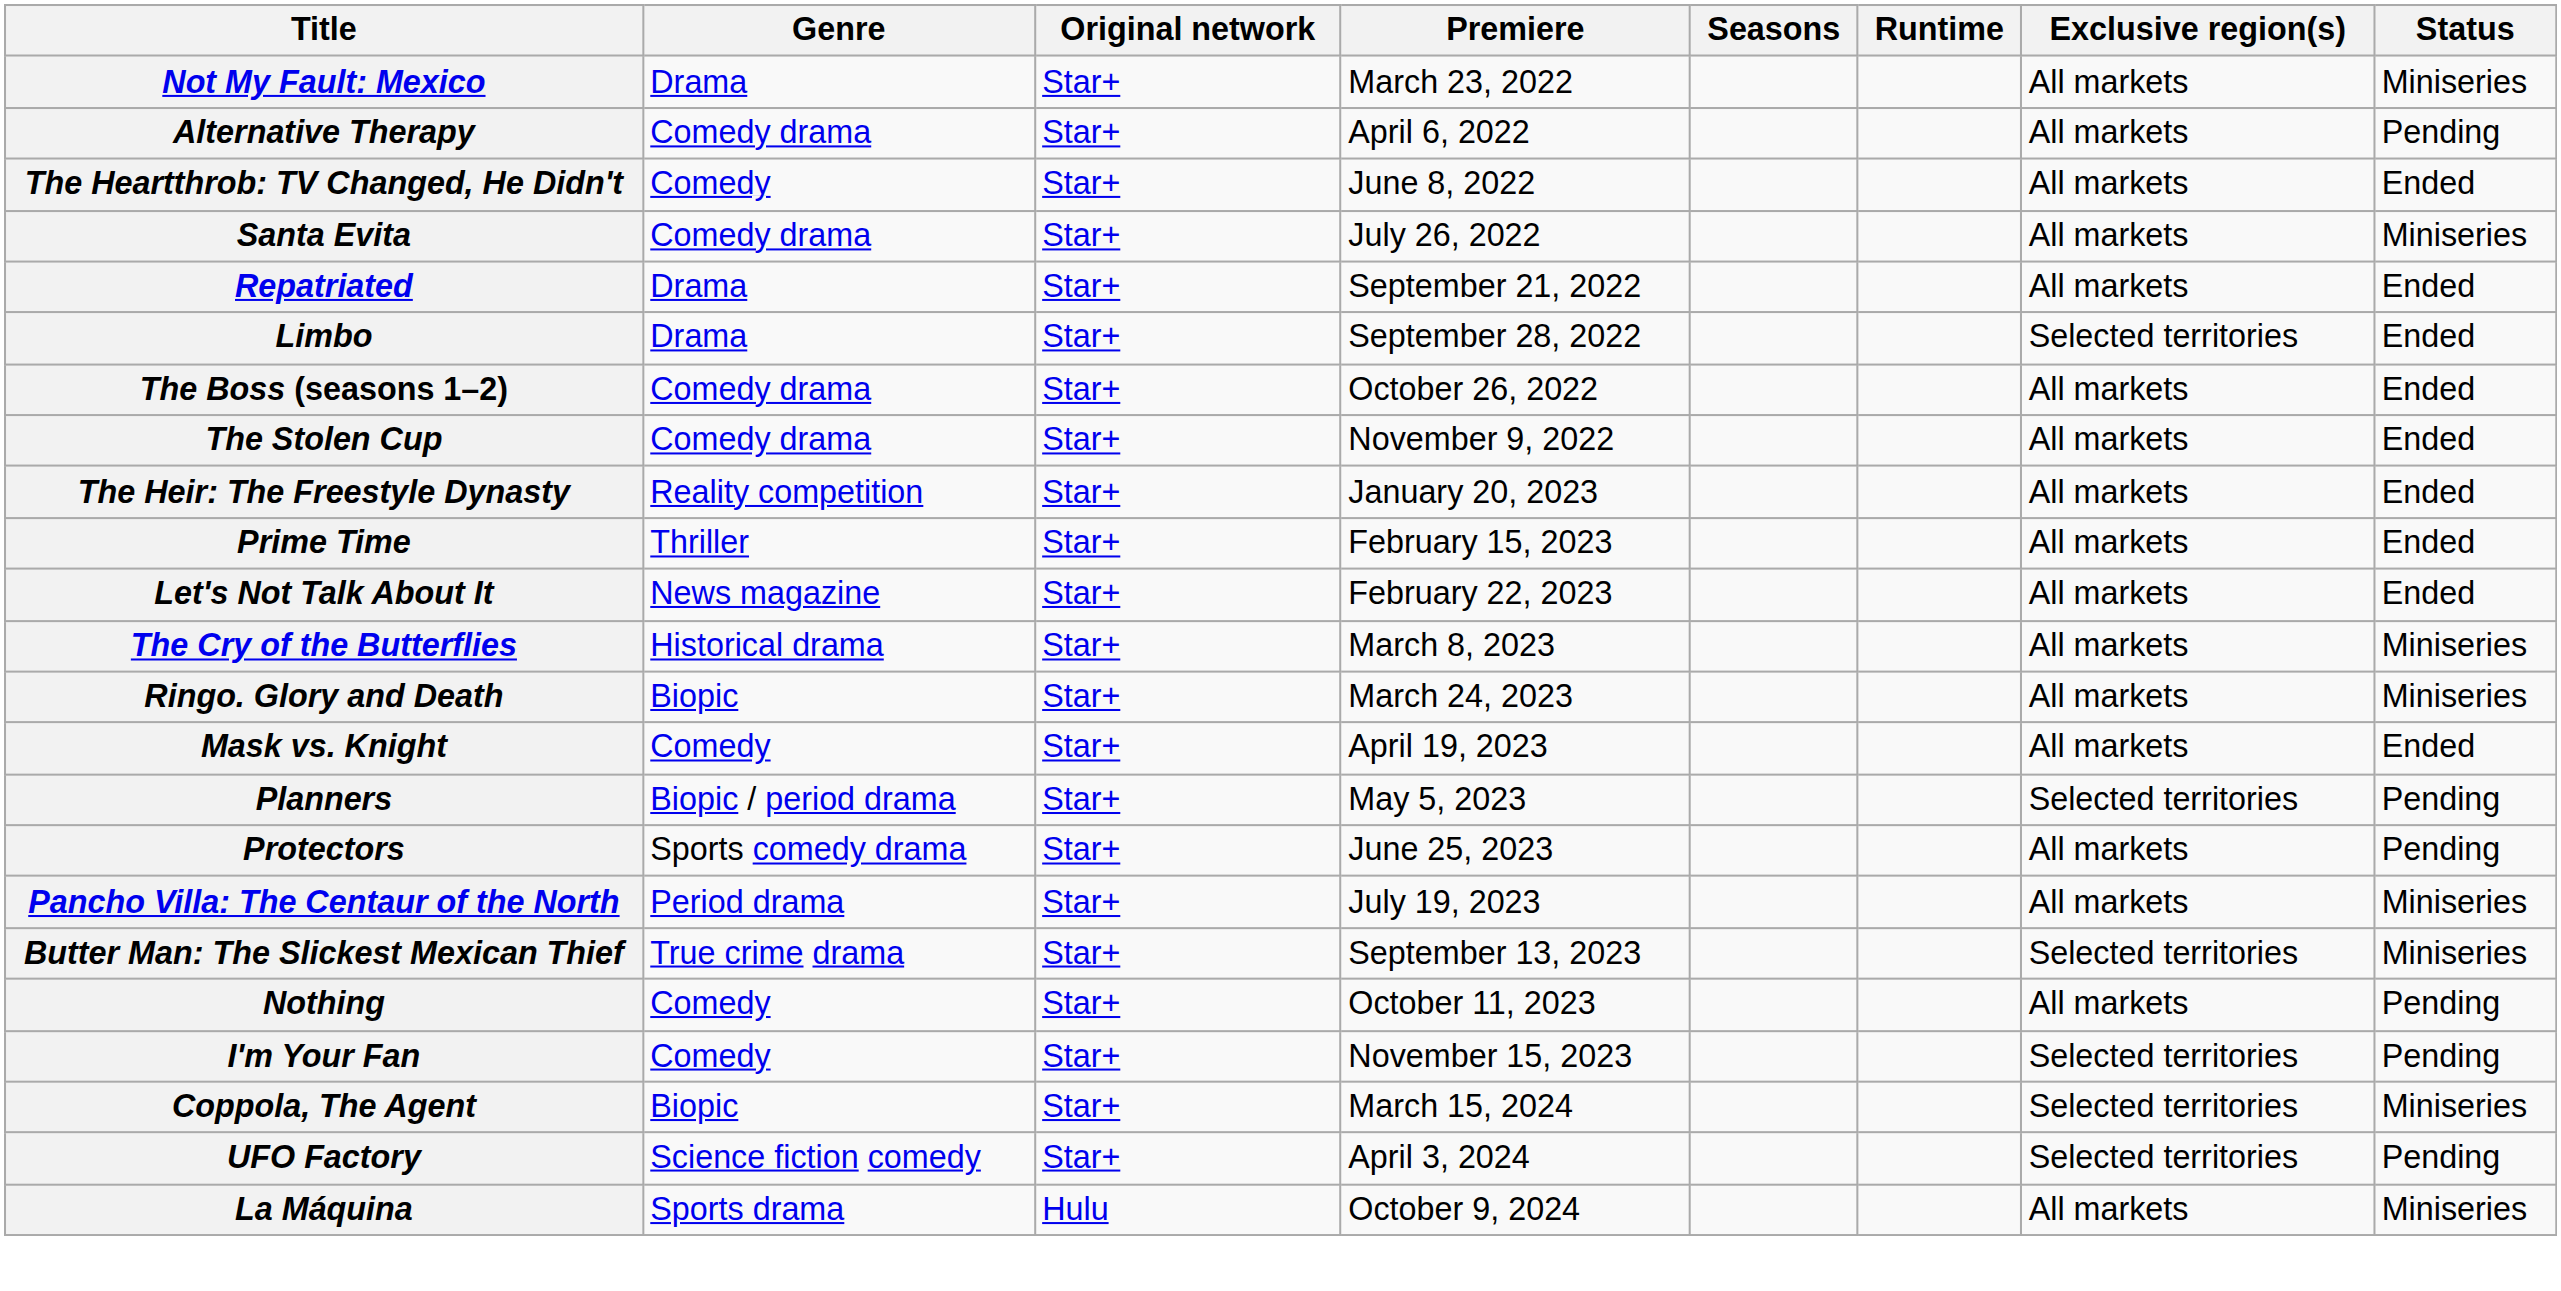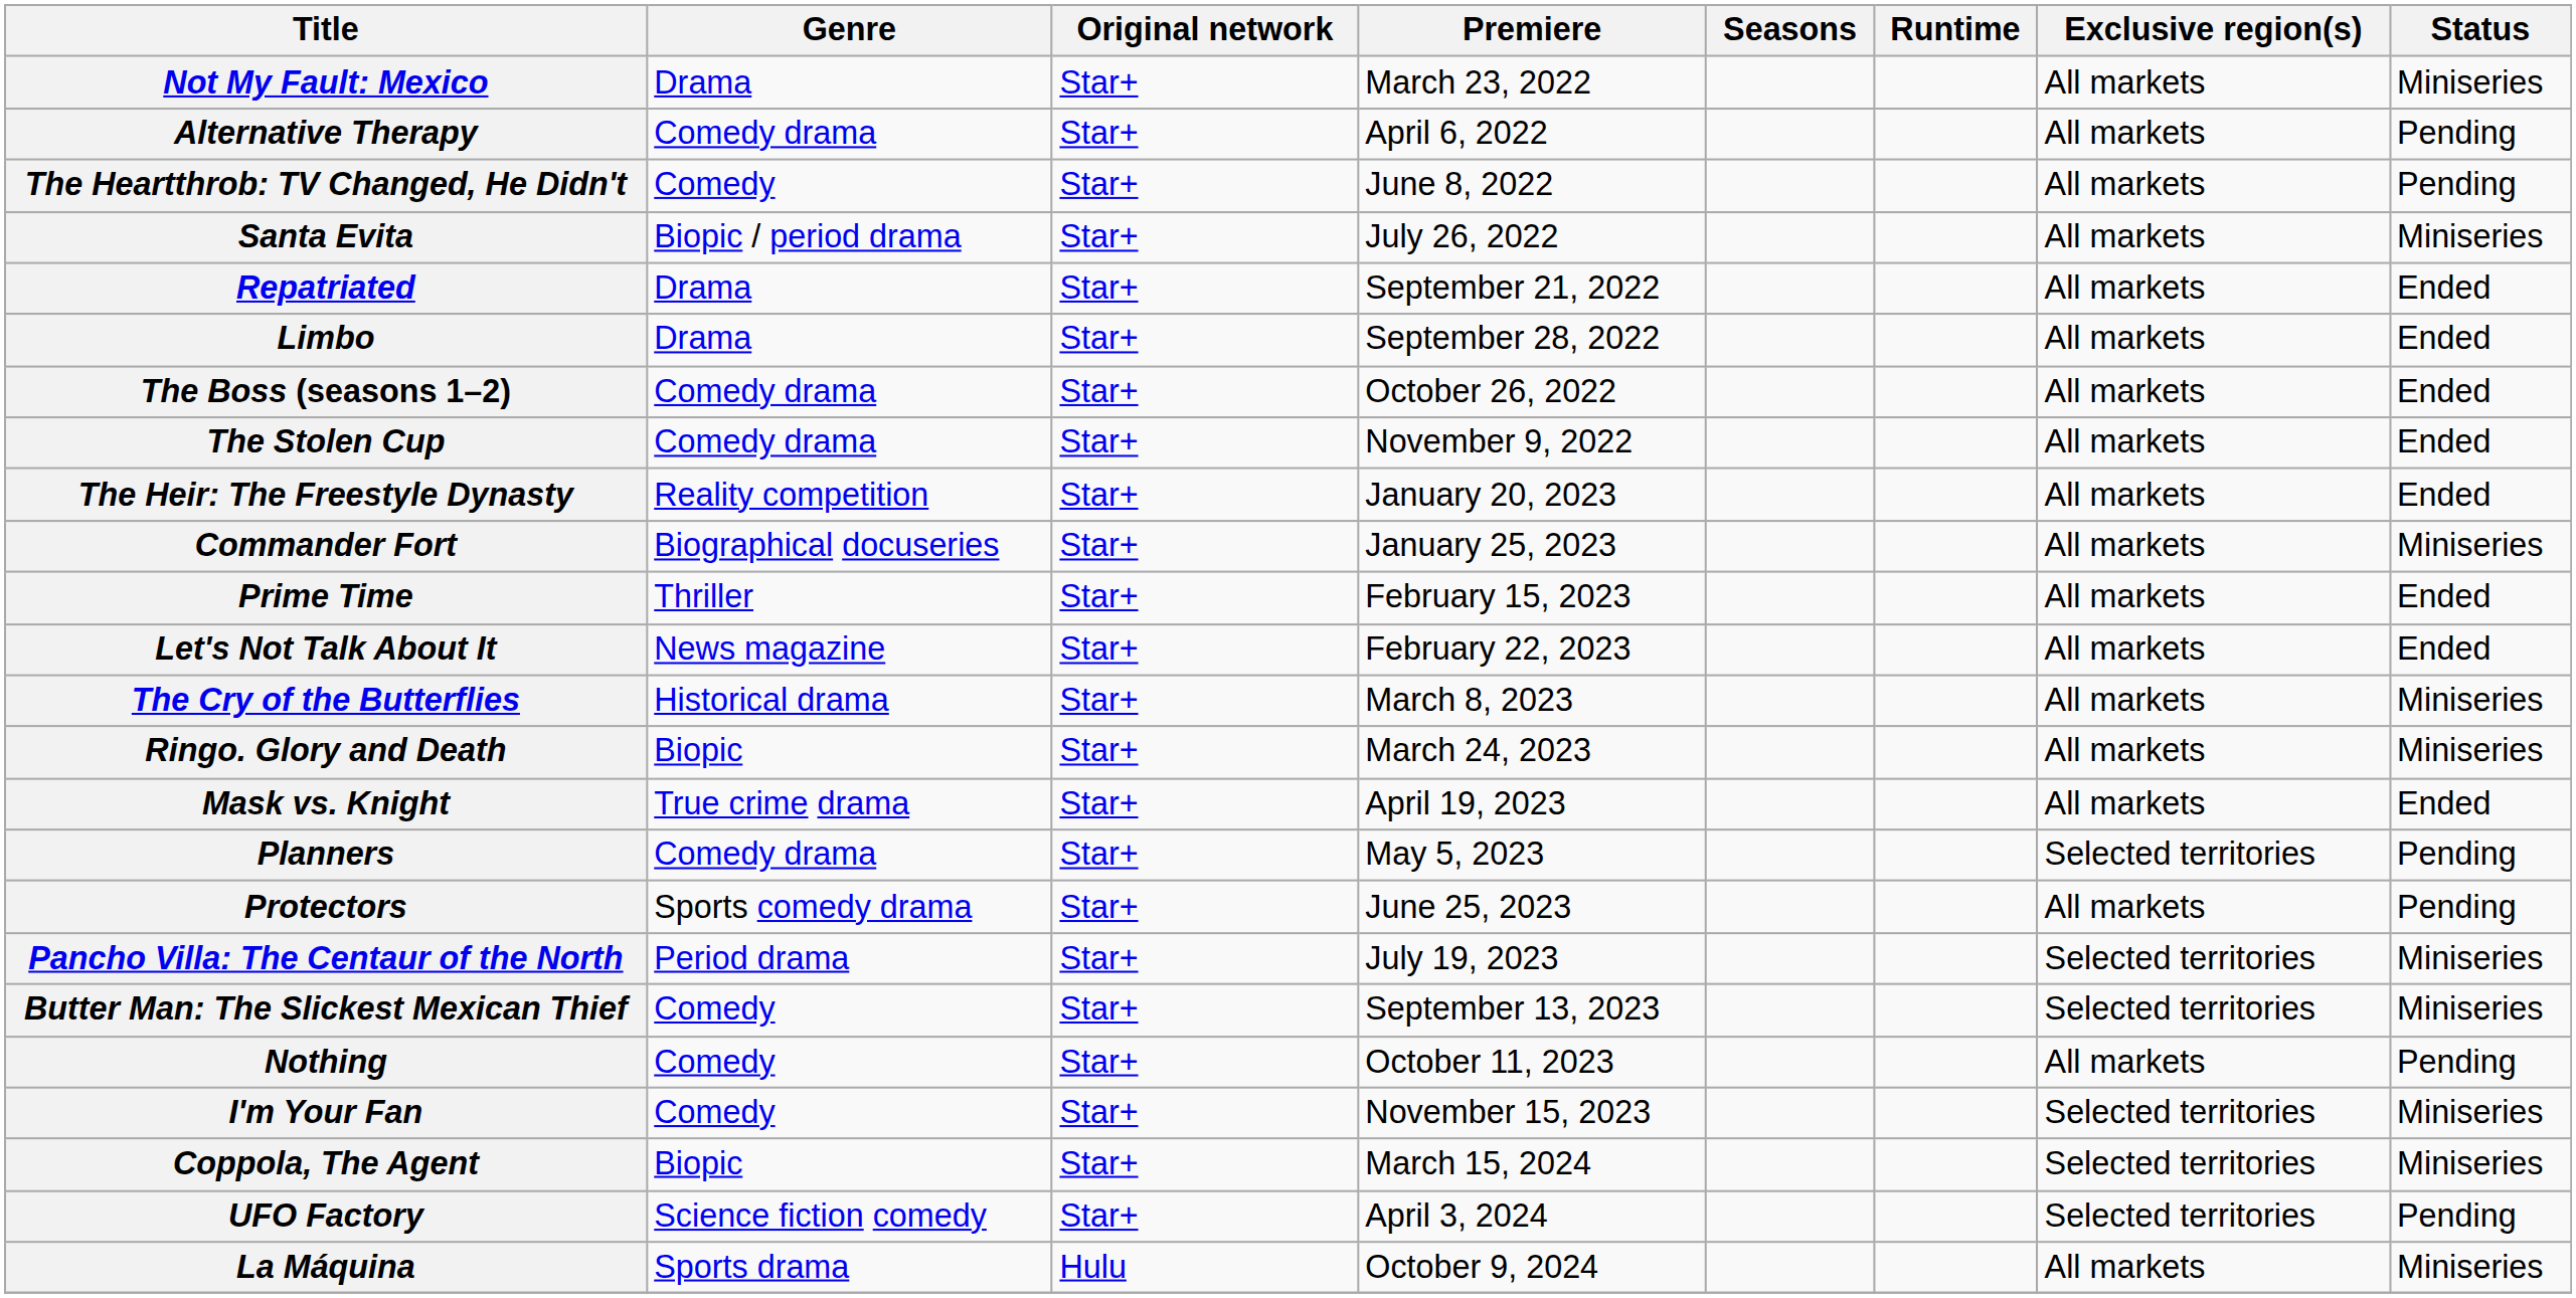 <table class="wikitable plainrowheaders sortable" style="width:100%;">
 <tr>
 <th style="width:25%;">Title</th>
 <th>Genre</th>
 <th>Original network</th>
 <th>Premiere</th>
 <th>Seasons</th>
 <th>Runtime</th>
 <th>Exclusive region(s)</th>
 <th>Status</th>
 </tr>
 <tr>
 <th scope="row"><em><a href='#'>Not My Fault: Mexico</a></em></th>
 <td><a href='#'>Drama</a></td>
 <td><a href='#'>Star+</a></td>
 <td>March 23, 2022</td>
 <td></td>
 <td></td>
 <td>All markets</td>
 <td>Miniseries</td>
 </tr>
 <tr>
 <th scope="row"><em>Alternative Therapy</em></th>
 <td><a href='#'>Comedy drama</a></td>
 <td><a href='#'>Star+</a></td>
 <td>April 6, 2022</td>
 <td></td>
 <td></td>
 <td>All markets</td>
 <td>Pending</td>
 </tr>
 <tr>
 <th scope="row"><em>The Heartthrob: TV Changed, He Didn't</em></th>
 <td><a href='#'>Comedy</a></td>
 <td><a href='#'>Star+</a></td>
 <td>June 8, 2022</td>
 <td></td>
 <td></td>
 <td>All markets</td>
-<td>Ended</td>
+<td>Pending</td>
 </tr>
 <tr>
 <th scope="row"><em>Santa Evita</em></th>
-<td><a href='#'>Comedy drama</a></td>
+<td><a href='#'>Biopic</a> / <a href='#'>period drama</a></td>
 <td><a href='#'>Star+</a></td>
 <td>July 26, 2022</td>
 <td></td>
 <td></td>
 <td>All markets</td>
 <td>Miniseries</td>
 </tr>
 <tr>
 <th scope="row"><em><a href='#'>Repatriated</a></em></th>
 <td><a href='#'>Drama</a></td>
 <td><a href='#'>Star+</a></td>
 <td>September 21, 2022</td>
 <td></td>
 <td></td>
 <td>All markets</td>
 <td>Ended</td>
 </tr>
 <tr>
 <th scope="row"><em>Limbo</em></th>
 <td><a href='#'>Drama</a></td>
 <td><a href='#'>Star+</a></td>
 <td>September 28, 2022</td>
 <td></td>
 <td></td>
-<td>Selected territories</td>
+<td>All markets</td>
 <td>Ended</td>
 </tr>
 <tr>
 <th scope="row"><em>The Boss</em> (seasons 1–2)</th>
 <td><a href='#'>Comedy drama</a></td>
 <td><a href='#'>Star+</a></td>
 <td>October 26, 2022</td>
 <td></td>
 <td></td>
 <td>All markets</td>
 <td>Ended</td>
 </tr>
 <tr>
 <th scope="row"><em>The Stolen Cup</em></th>
 <td><a href='#'>Comedy drama</a></td>
 <td><a href='#'>Star+</a></td>
 <td>November 9, 2022</td>
 <td></td>
 <td></td>
 <td>All markets</td>
 <td>Ended</td>
 </tr>
 <tr>
 <th scope="row"><em>The Heir: The Freestyle Dynasty</em></th>
 <td><a href='#'>Reality competition</a></td>
 <td><a href='#'>Star+</a></td>
 <td>January 20, 2023</td>
 <td></td>
 <td></td>
 <td>All markets</td>
 <td>Ended</td>
+</tr>
+<tr>
+<th scope="row"><em>Commander Fort</em></th>
+<td><a href='#'>Biographical</a> <a href='#'>docuseries</a></td>
+<td><a href='#'>Star+</a></td>
+<td>January 25, 2023</td>
+<td></td>
+<td></td>
+<td>All markets</td>
+<td>Miniseries</td>
 </tr>
 <tr>
 <th scope="row"><em>Prime Time</em></th>
 <td><a href='#'>Thriller</a></td>
 <td><a href='#'>Star+</a></td>
 <td>February 15, 2023</td>
 <td></td>
 <td></td>
 <td>All markets</td>
 <td>Ended</td>
 </tr>
 <tr>
 <th scope="row"><em>Let's Not Talk About It</em></th>
 <td><a href='#'>News magazine</a></td>
 <td><a href='#'>Star+</a></td>
 <td>February 22, 2023</td>
 <td></td>
 <td></td>
 <td>All markets</td>
 <td>Ended</td>
 </tr>
 <tr>
 <th scope="row"><em><a href='#'>The Cry of the Butterflies</a></em></th>
 <td><a href='#'>Historical drama</a></td>
 <td><a href='#'>Star+</a></td>
 <td>March 8, 2023</td>
 <td></td>
 <td></td>
 <td>All markets</td>
 <td>Miniseries</td>
 </tr>
 <tr>
 <th scope="row"><em>Ringo. Glory and Death</em></th>
 <td><a href='#'>Biopic</a></td>
 <td><a href='#'>Star+</a></td>
 <td>March 24, 2023</td>
 <td></td>
 <td></td>
 <td>All markets</td>
 <td>Miniseries</td>
 </tr>
 <tr>
 <th scope="row"><em>Mask vs. Knight</em></th>
-<td><a href='#'>Comedy</a></td>
+<td><a href='#'>True crime</a> <a href='#'>drama</a></td>
 <td><a href='#'>Star+</a></td>
 <td>April 19, 2023</td>
 <td></td>
 <td></td>
 <td>All markets</td>
 <td>Ended</td>
 </tr>
 <tr>
 <th scope="row"><em>Planners</em></th>
-<td><a href='#'>Biopic</a> / <a href='#'>period drama</a></td>
+<td><a href='#'>Comedy drama</a></td>
 <td><a href='#'>Star+</a></td>
 <td>May 5, 2023</td>
 <td></td>
 <td></td>
 <td>Selected territories</td>
 <td>Pending</td>
 </tr>
 <tr>
 <th scope="row"><em>Protectors</em></th>
 <td>Sports <a href='#'>comedy drama</a></td>
 <td><a href='#'>Star+</a></td>
 <td>June 25, 2023</td>
 <td></td>
 <td></td>
 <td>All markets</td>
 <td>Pending</td>
 </tr>
 <tr>
 <th scope="row"><em><a href='#'>Pancho Villa: The Centaur of the North</a></em></th>
 <td><a href='#'>Period drama</a></td>
 <td><a href='#'>Star+</a></td>
 <td>July 19, 2023</td>
 <td></td>
 <td></td>
-<td>All markets</td>
+<td>Selected territories</td>
 <td>Miniseries</td>
 </tr>
 <tr>
 <th scope="row"><em>Butter Man: The Slickest Mexican Thief</em></th>
-<td><a href='#'>True crime</a> <a href='#'>drama</a></td>
+<td><a href='#'>Comedy</a></td>
 <td><a href='#'>Star+</a></td>
 <td>September 13, 2023</td>
 <td></td>
 <td></td>
 <td>Selected territories</td>
 <td>Miniseries</td>
 </tr>
 <tr>
 <th scope="row"><em>Nothing</em></th>
 <td><a href='#'>Comedy</a></td>
 <td><a href='#'>Star+</a></td>
 <td>October 11, 2023</td>
 <td></td>
 <td></td>
 <td>All markets</td>
 <td>Pending</td>
 </tr>
 <tr>
 <th scope="row"><em>I'm Your Fan</em></th>
 <td><a href='#'>Comedy</a></td>
 <td><a href='#'>Star+</a></td>
 <td>November 15, 2023</td>
 <td></td>
 <td></td>
 <td>Selected territories</td>
-<td>Pending</td>
+<td>Miniseries</td>
 </tr>
 <tr>
 <th scope="row"><em>Coppola, The Agent</em></th>
 <td><a href='#'>Biopic</a></td>
 <td><a href='#'>Star+</a></td>
 <td>March 15, 2024</td>
 <td></td>
 <td></td>
 <td>Selected territories</td>
 <td>Miniseries</td>
 </tr>
 <tr>
 <th scope="row"><em>UFO Factory</em></th>
 <td><a href='#'>Science fiction</a> <a href='#'>comedy</a></td>
 <td><a href='#'>Star+</a></td>
 <td>April 3, 2024</td>
 <td></td>
 <td></td>
 <td>Selected territories</td>
 <td>Pending</td>
 </tr>
 <tr>
 <th scope="row"><em>La Máquina</em></th>
 <td><a href='#'>Sports drama</a></td>
 <td><a href='#'>Hulu</a></td>
 <td>October 9, 2024</td>
 <td></td>
 <td></td>
 <td>All markets</td>
 <td>Miniseries</td>
 </tr>
 <tr>
 </tr>
 </table>
